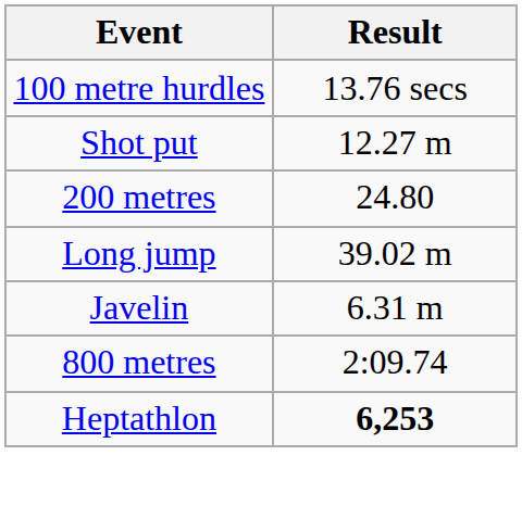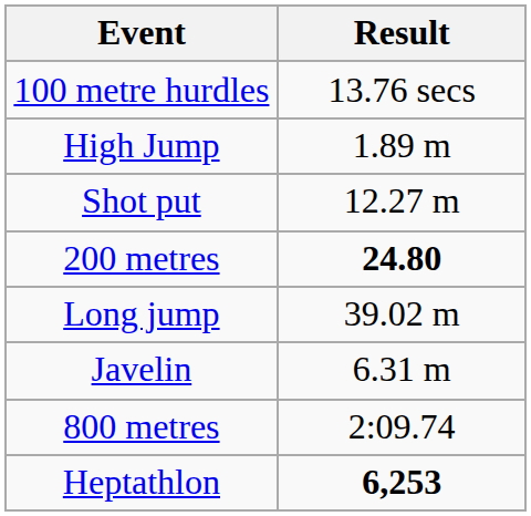 <table class="wikitable">
 <tr style="background: #cccccc">
 <th>Event</th>
 <th width=105>Result</th>
 </tr>
 <tr>
 <td align="center"><a href='#'>100 metre hurdles</a></td>
 <td align="center">13.76 secs</td>
 </tr>
 <tr>
+<td align="center"><a href='#'>High Jump</a></td>
+<td align="center">1.89 m</td>
+</tr>
+<tr>
 <td align="center"><a href='#'>Shot put</a></td>
 <td align="center">12.27 m</td>
 </tr>
 <tr>
 <td align="center"><a href='#'>200 metres</a></td>
-<td align="center">24.80</td>
+<td align="center"><strong>24.80</strong></td>
 </tr>
 <tr>
 <td align="center"><a href='#'>Long jump</a></td>
 <td align="center">39.02 m</td>
 </tr>
 <tr>
 <td align="center"><a href='#'>Javelin</a></td>
 <td align="center">6.31 m</td>
 </tr>
 <tr>
 <td align="center"><a href='#'>800 metres</a></td>
 <td align="center">2:09.74</td>
 </tr>
 <tr>
 <td align="center"><a href='#'>Heptathlon</a></td>
 <td align="center"><strong>6,253</strong></td>
 </tr>
 </table>
